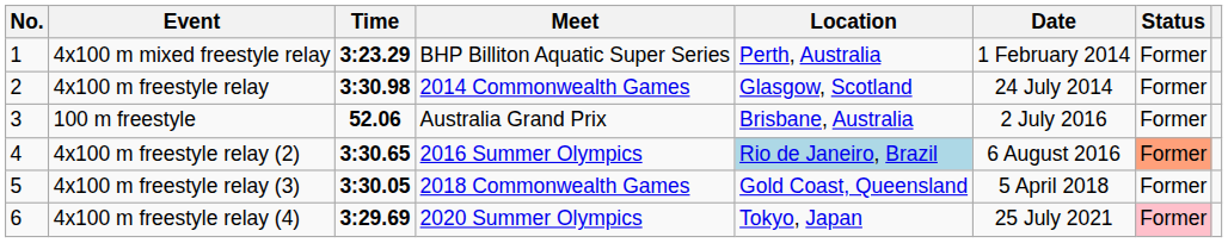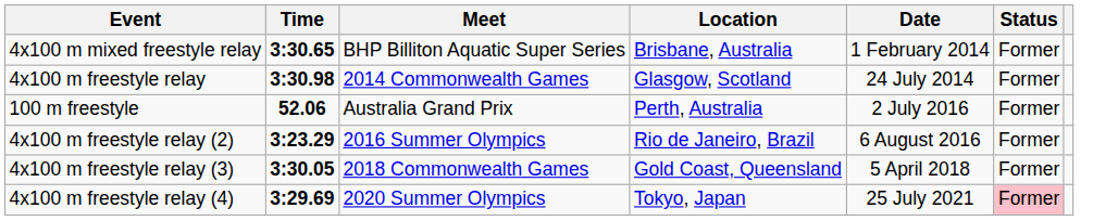 <table class="wikitable sortable">
 <tr>
-<th>No.</th>
 <th>Event</th>
 <th>Time</th>
 <th>Meet</th>
 <th>Location</th>
 <th>Date</th>
 <th>Status</th>
 <th></th>
 </tr>
 <tr>
-<td>1</td>
 <td>4x100 m mixed freestyle relay</td>
-<td align="center"><strong>3:23.29</strong></td>
+<td align="center"><strong>3:30.65</strong></td>
 <td>BHP Billiton Aquatic Super Series</td>
-<td><a href='#'>Perth</a>, <a href='#'>Australia</a></td>
+<td><a href='#'>Brisbane</a>, <a href='#'>Australia</a></td>
 <td align="center">1 February 2014</td>
 <td align="center">Former</td>
 <td align="center"></td>
 </tr>
 <tr>
-<td>2</td>
 <td>4x100 m freestyle relay</td>
 <td align="center"><strong>3:30.98</strong></td>
 <td><a href='#'>2014 Commonwealth Games</a></td>
 <td><a href='#'>Glasgow</a>, <a href='#'>Scotland</a></td>
 <td align="center">24 July 2014</td>
 <td align="center">Former</td>
 <td align="center"></td>
 </tr>
 <tr>
-<td>3</td>
 <td>100 m freestyle</td>
 <td align="center"><strong>52.06</strong></td>
 <td>Australia Grand Prix</td>
-<td><a href='#'>Brisbane</a>, <a href='#'>Australia</a></td>
+<td><a href='#'>Perth</a>, <a href='#'>Australia</a></td>
 <td align="center">2 July 2016</td>
 <td align="center">Former</td>
 <td align="center"></td>
 </tr>
 <tr>
-<td>4</td>
 <td>4x100 m freestyle relay (2)</td>
-<td align="center"><strong>3:30.65</strong></td>
+<td align="center"><strong>3:23.29</strong></td>
 <td><a href='#'>2016 Summer Olympics</a></td>
-<td style="background: lightblue;"><a href='#'>Rio de Janeiro</a>, <a href='#'>Brazil</a></td>
+<td><a href='#'>Rio de Janeiro</a>, <a href='#'>Brazil</a></td>
 <td align="center">6 August 2016</td>
-<td align="center" style="background: lightsalmon;">Former</td>
+<td align="center">Former</td>
 <td align="center"></td>
 </tr>
 <tr>
-<td>5</td>
 <td>4x100 m freestyle relay (3)</td>
 <td align="center"><strong>3:30.05</strong></td>
 <td><a href='#'>2018 Commonwealth Games</a></td>
 <td><a href='#'>Gold Coast, Queensland</a></td>
 <td align="center">5 April 2018</td>
 <td align="center">Former</td>
 <td align="center"></td>
 </tr>
 <tr>
-<td>6</td>
 <td>4x100 m freestyle relay (4)</td>
 <td align="center"><strong>3:29.69</strong></td>
 <td><a href='#'>2020 Summer Olympics</a></td>
 <td><a href='#'>Tokyo</a>, <a href='#'>Japan</a></td>
 <td align="center">25 July 2021</td>
 <td align="center" style="background: pink;">Former</td>
 <td align="center"></td>
 </tr>
 </table>
